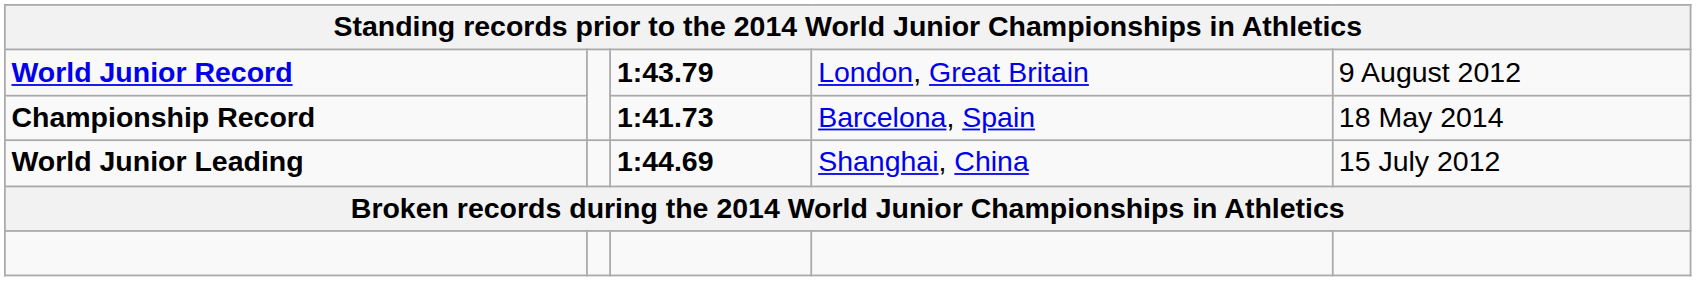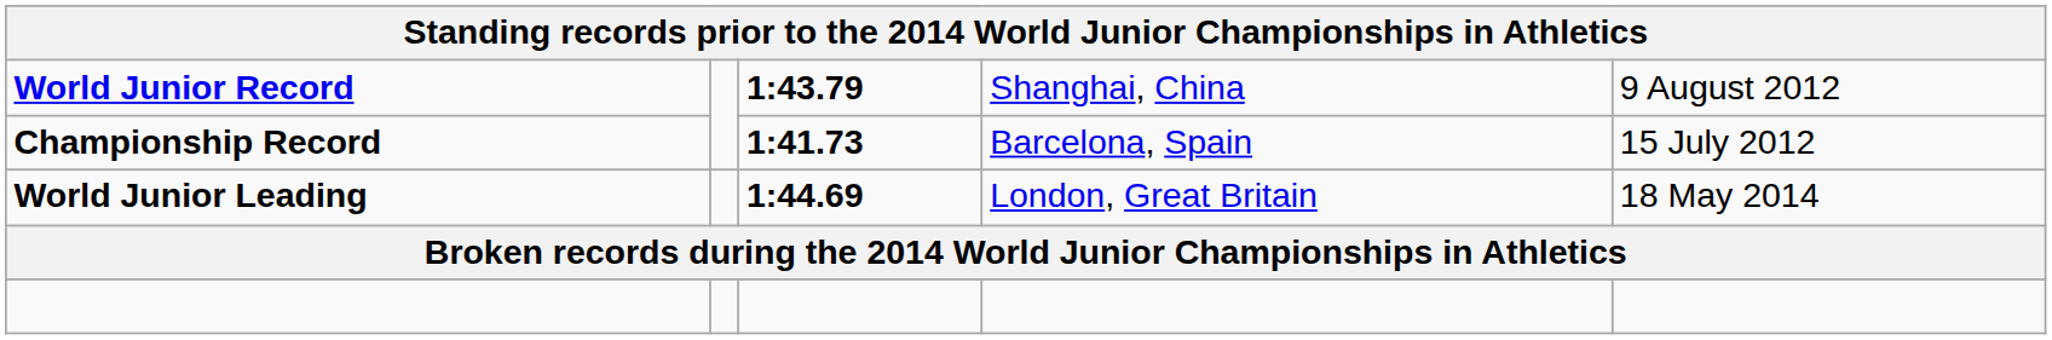 <table class="wikitable" width=75%>
 <tr>
 <th colspan="5">Standing records prior to the 2014 World Junior Championships in Athletics</th>
 </tr>
 <tr>
 <td><strong><a href='#'>World Junior Record</a></strong></td>
 <td rowspan="2"></td>
 <td><strong>1:43.79</strong></td>
-<td><a href='#'>London</a>, <a href='#'>Great Britain</a></td>
+<td><a href='#'>Shanghai</a>, <a href='#'>China</a></td>
 <td>9 August 2012</td>
 </tr>
 <tr>
 <td><strong>Championship Record</strong></td>
 <td><strong>1:41.73</strong></td>
 <td><a href='#'>Barcelona</a>, <a href='#'>Spain</a></td>
-<td>18 May 2014</td>
+<td>15 July 2012</td>
 </tr>
 <tr>
 <td><strong>World Junior Leading</strong></td>
 <td></td>
 <td><strong>1:44.69</strong></td>
-<td><a href='#'>Shanghai</a>, <a href='#'>China</a></td>
-<td>15 July 2012</td>
+<td><a href='#'>London</a>, <a href='#'>Great Britain</a></td>
+<td>18 May 2014</td>
 </tr>
 <tr>
 <th colspan="5">Broken records during the 2014 World Junior Championships in Athletics</th>
 </tr>
 <tr>
 <td> </td>
 <td></td>
 <td></td>
 <td></td>
 <td></td>
 </tr>
 </table>
